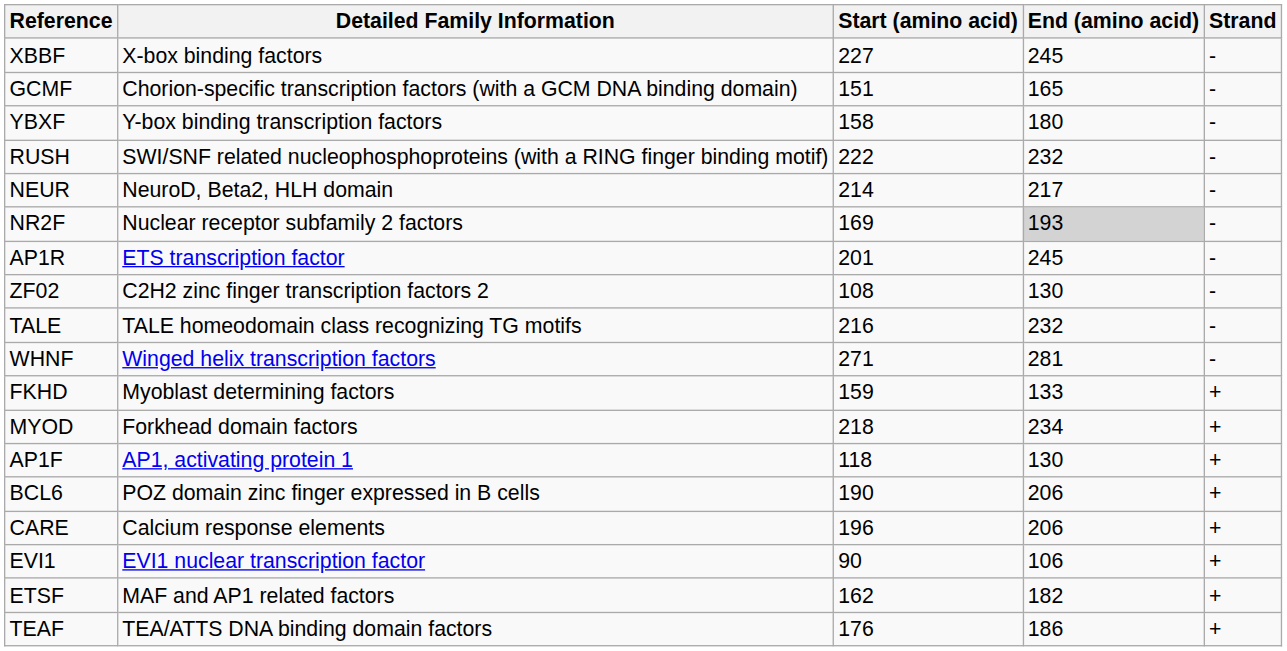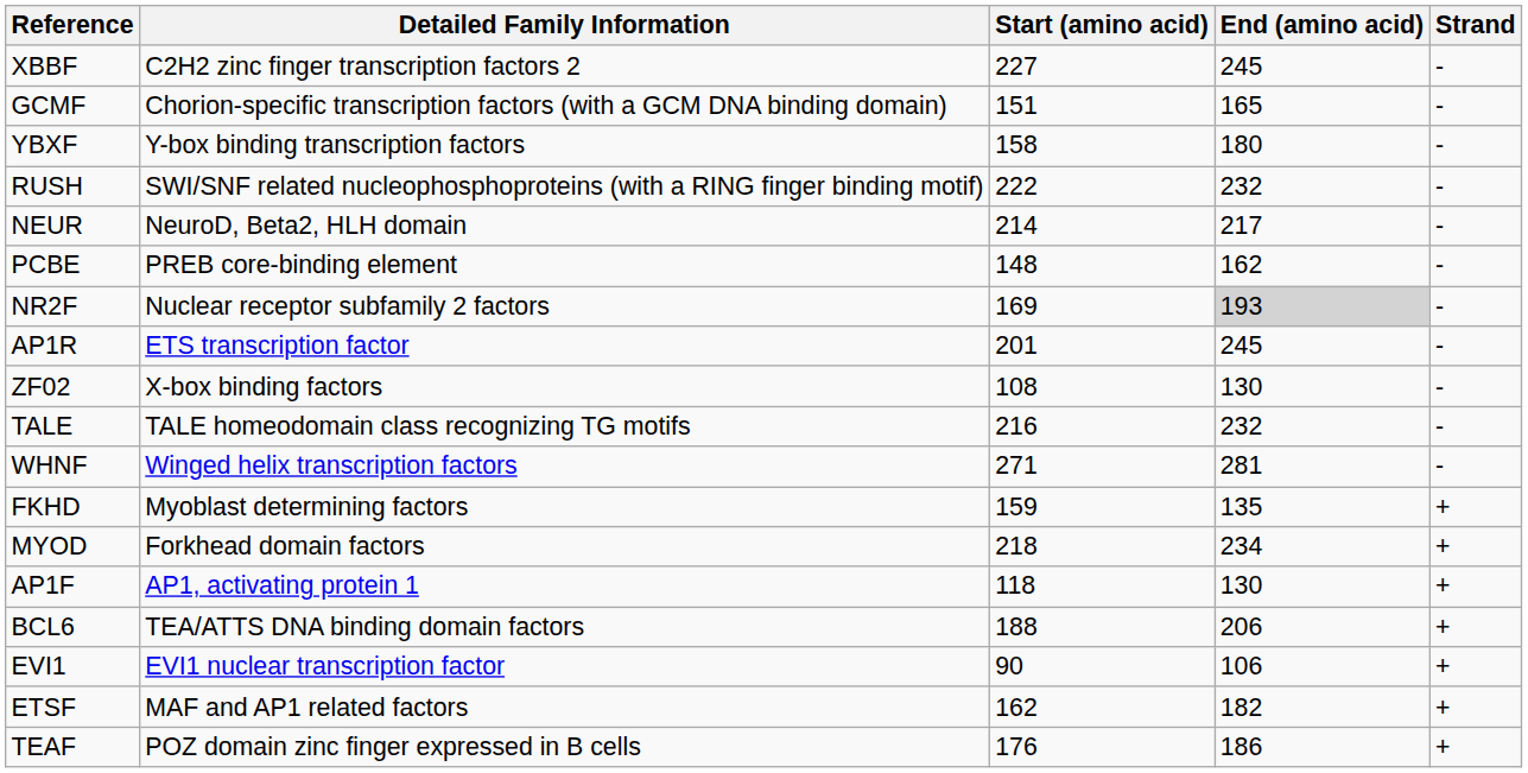 <table class="sortable wikitable">
 <tr>
 <th>Reference</th>
 <th>Detailed Family Information</th>
 <th>Start (amino acid)</th>
 <th>End (amino acid)</th>
 <th>Strand</th>
 </tr>
 <tr>
 <td>XBBF</td>
-<td>X-box binding factors</td>
+<td>C2H2 zinc finger transcription factors 2</td>
 <td>227</td>
 <td>245</td>
 <td>-</td>
 </tr>
 <tr>
 <td>GCMF</td>
 <td>Chorion-specific transcription factors (with a GCM DNA binding domain)</td>
 <td>151</td>
 <td>165</td>
 <td>-</td>
 </tr>
 <tr>
 <td>YBXF</td>
 <td>Y-box binding transcription factors</td>
 <td>158</td>
 <td>180</td>
 <td>-</td>
 </tr>
 <tr>
 <td>RUSH</td>
 <td>SWI/SNF related nucleophosphoproteins (with a RING finger binding motif)</td>
 <td>222</td>
 <td>232</td>
 <td>-</td>
 </tr>
 <tr>
 <td>NEUR</td>
 <td>NeuroD, Beta2, HLH domain</td>
 <td>214</td>
 <td>217</td>
 <td>-</td>
 </tr>
 <tr>
+<td>PCBE</td>
+<td>PREB core-binding element</td>
+<td>148</td>
+<td>162</td>
+<td>-</td>
+</tr>
+<tr>
 <td>NR2F</td>
 <td>Nuclear receptor subfamily 2 factors</td>
 <td>169</td>
 <td style="background: lightgrey;">193</td>
 <td>-</td>
 </tr>
 <tr>
 <td>AP1R</td>
 <td><a href='#'>ETS transcription factor</a></td>
 <td>201</td>
 <td>245</td>
 <td>-</td>
 </tr>
 <tr>
 <td>ZF02</td>
-<td>C2H2 zinc finger transcription factors 2</td>
+<td>X-box binding factors</td>
 <td>108</td>
 <td>130</td>
 <td>-</td>
 </tr>
 <tr>
 <td>TALE</td>
 <td>TALE homeodomain class recognizing TG motifs</td>
 <td>216</td>
 <td>232</td>
 <td>-</td>
 </tr>
 <tr>
 <td>WHNF</td>
 <td><a href='#'>Winged helix transcription factors</a></td>
 <td>271</td>
 <td>281</td>
 <td>-</td>
 </tr>
 <tr>
 <td>FKHD</td>
 <td>Myoblast determining factors</td>
 <td>159</td>
-<td>133</td>
+<td>135</td>
 <td>+</td>
 </tr>
 <tr>
 <td>MYOD</td>
 <td>Forkhead domain factors</td>
 <td>218</td>
 <td>234</td>
 <td>+</td>
 </tr>
 <tr>
 <td>AP1F</td>
 <td><a href='#'>AP1, activating protein 1</a></td>
 <td>118</td>
 <td>130</td>
 <td>+</td>
 </tr>
 <tr>
 <td>BCL6</td>
-<td>POZ domain zinc finger expressed in B cells</td>
-<td>190</td>
-<td>206</td>
-<td>+</td>
-</tr>
-<tr>
-<td>CARE</td>
-<td>Calcium response elements</td>
-<td>196</td>
+<td>TEA/ATTS DNA binding domain factors</td>
+<td>188</td>
 <td>206</td>
 <td>+</td>
 </tr>
 <tr>
 <td>EVI1</td>
 <td><a href='#'>EVI1 nuclear transcription factor</a></td>
 <td>90</td>
 <td>106</td>
 <td>+</td>
 </tr>
 <tr>
 <td>ETSF</td>
 <td>MAF and AP1 related factors</td>
 <td>162</td>
 <td>182</td>
 <td>+</td>
 </tr>
 <tr>
 <td>TEAF</td>
-<td>TEA/ATTS DNA binding domain factors</td>
+<td>POZ domain zinc finger expressed in B cells</td>
 <td>176</td>
 <td>186</td>
 <td>+</td>
 </tr>
 </table>
